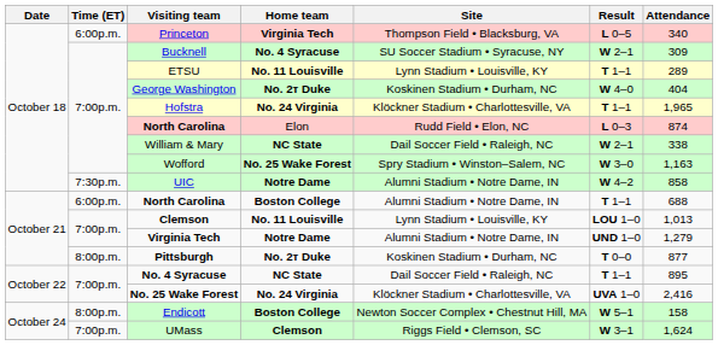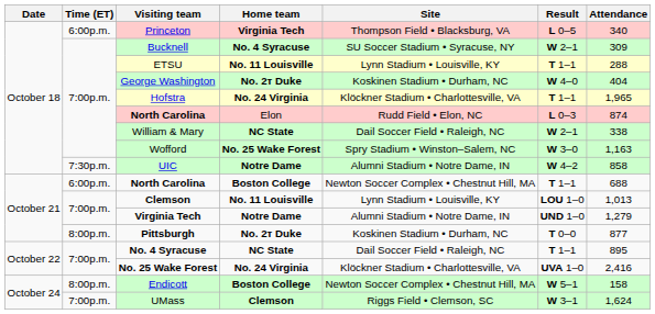 <table class="wikitable" style="font-size:95%; text-align: center;">
 <tr>
 <th>Date</th>
 <th>Time (ET)</th>
 <th>Visiting team</th>
 <th>Home team</th>
 <th>Site</th>
 <th>Result</th>
 <th>Attendance</th>
 </tr>
 <tr>
 <td rowspan=9>October 18</td>
 <td>6:00p.m.</td>
 <td style="background:#fcc;"><a href='#'>Princeton</a></td>
 <td style="background:#fcc;"><strong>Virginia Tech</strong></td>
 <td style="background:#fcc;">Thompson Field • Blacksburg, VA</td>
 <td style="background:#fcc;"><strong>L</strong> 0–5</td>
 <td style="background:#fcc;">340</td>
 </tr>
 <tr>
 <td rowspan=7>7:00p.m.</td>
 <td style="background:#cfc;"><a href='#'>Bucknell</a></td>
 <td style="background:#cfc;"><strong>No. 4 Syracuse</strong></td>
 <td style="background:#cfc;">SU Soccer Stadium • Syracuse, NY</td>
 <td style="background:#cfc;"><strong>W</strong> 2–1</td>
 <td style="background:#cfc;">309</td>
 </tr>
 <tr>
 <td style="background:#ffc;">ETSU</td>
 <td style="background:#ffc;"><strong>No. 11 Louisville</strong></td>
 <td style="background:#ffc;">Lynn Stadium • Louisville, KY</td>
 <td style="background:#ffc;"><strong>T</strong> 1–1</td>
-<td style="background:#ffc;">289</td>
+<td style="background:#ffc;">288</td>
 </tr>
 <tr>
 <td style="background:#cfc;"><a href='#'>George Washington</a></td>
 <td style="background:#cfc;"><strong>No. 2т Duke</strong></td>
 <td style="background:#cfc;">Koskinen Stadium • Durham, NC</td>
 <td style="background:#cfc;"><strong>W</strong> 4–0</td>
 <td style="background:#cfc;">404</td>
 </tr>
 <tr>
 <td style="background:#ffc;"><a href='#'>Hofstra</a></td>
 <td style="background:#ffc;"><strong>No. 24 Virginia</strong></td>
 <td style="background:#ffc;">Klöckner Stadium • Charlottesville, VA</td>
 <td style="background:#ffc;"><strong>T</strong> 1–1</td>
 <td style="background:#ffc;">1,965</td>
 </tr>
 <tr>
 <td style="background:#fcc;"><strong>North Carolina</strong></td>
 <td style="background:#fcc;">Elon</td>
 <td style="background:#fcc;">Rudd Field • Elon, NC</td>
 <td style="background:#fcc;"><strong>L</strong> 0–3</td>
 <td style="background:#fcc;">874</td>
 </tr>
 <tr>
 <td style="background:#cfc;">William & Mary</td>
 <td style="background:#cfc;"><strong>NC State</strong></td>
 <td style="background:#cfc;">Dail Soccer Field • Raleigh, NC</td>
 <td style="background:#cfc;"><strong>W</strong> 2–1</td>
 <td style="background:#cfc;">338</td>
 </tr>
 <tr>
 <td style="background:#cfc;">Wofford</td>
 <td style="background:#cfc;"><strong>No. 25 Wake Forest</strong></td>
 <td style="background:#cfc;">Spry Stadium • Winston–Salem, NC</td>
 <td style="background:#cfc;"><strong>W</strong> 3–0</td>
 <td style="background:#cfc;">1,163</td>
 </tr>
 <tr>
 <td>7:30p.m.</td>
 <td style="background:#cfc;"><a href='#'>UIC</a></td>
 <td style="background:#cfc;"><strong>Notre Dame</strong></td>
 <td style="background:#cfc;">Alumni Stadium • Notre Dame, IN</td>
 <td style="background:#cfc;"><strong>W</strong> 4–2</td>
 <td style="background:#cfc;">858</td>
 </tr>
 <tr>
 <td rowspan=4>October 21</td>
 <td>6:00p.m.</td>
 <td><strong>North Carolina</strong></td>
 <td><strong>Boston College</strong></td>
-<td>Alumni Stadium • Notre Dame, IN</td>
+<td>Newton Soccer Complex • Chestnut Hill, MA</td>
 <td><strong>T</strong> 1–1</td>
 <td>688</td>
 </tr>
 <tr>
 <td rowspan=2>7:00p.m.</td>
 <td><strong>Clemson</strong></td>
 <td><strong>No. 11 Louisville</strong></td>
 <td>Lynn Stadium • Louisville, KY</td>
 <td><strong>LOU</strong> 1–0</td>
 <td>1,013</td>
 </tr>
 <tr>
 <td><strong>Virginia Tech</strong></td>
 <td><strong>Notre Dame</strong></td>
 <td>Alumni Stadium • Notre Dame, IN</td>
 <td><strong>UND</strong> 1–0</td>
 <td>1,279</td>
 </tr>
 <tr>
 <td>8:00p.m.</td>
 <td><strong>Pittsburgh</strong></td>
 <td><strong>No. 2т Duke</strong></td>
 <td>Koskinen Stadium • Durham, NC</td>
 <td><strong>T</strong> 0–0</td>
 <td>877</td>
 </tr>
 <tr>
 <td rowspan=2>October 22</td>
 <td rowspan=2>7:00p.m.</td>
 <td><strong>No. 4 Syracuse</strong></td>
 <td><strong>NC State</strong></td>
 <td>Dail Soccer Field • Raleigh, NC</td>
 <td><strong>T</strong> 1–1</td>
 <td>895</td>
 </tr>
 <tr>
 <td><strong>No. 25 Wake Forest</strong></td>
 <td><strong>No. 24 Virginia</strong></td>
 <td>Klöckner Stadium • Charlottesville, VA</td>
 <td><strong>UVA</strong> 1–0</td>
 <td>2,416</td>
 </tr>
 <tr>
 <td rowspan=2>October 24</td>
 <td>8:00p.m.</td>
 <td style="background:#cfc;"><a href='#'>Endicott</a></td>
 <td style="background:#cfc;"><strong>Boston College</strong></td>
 <td style="background:#cfc;">Newton Soccer Complex • Chestnut Hill, MA</td>
 <td style="background:#cfc;"><strong>W</strong> 5–1</td>
 <td style="background:#cfc;">158</td>
 </tr>
 <tr>
 <td>7:00p.m.</td>
 <td style="background:#cfc;">UMass</td>
 <td style="background:#cfc;"><strong>Clemson</strong></td>
 <td style="background:#cfc;">Riggs Field • Clemson, SC</td>
 <td style="background:#cfc;"><strong>W</strong> 3–1</td>
 <td style="background:#cfc;">1,624</td>
 </tr>
 </table>
